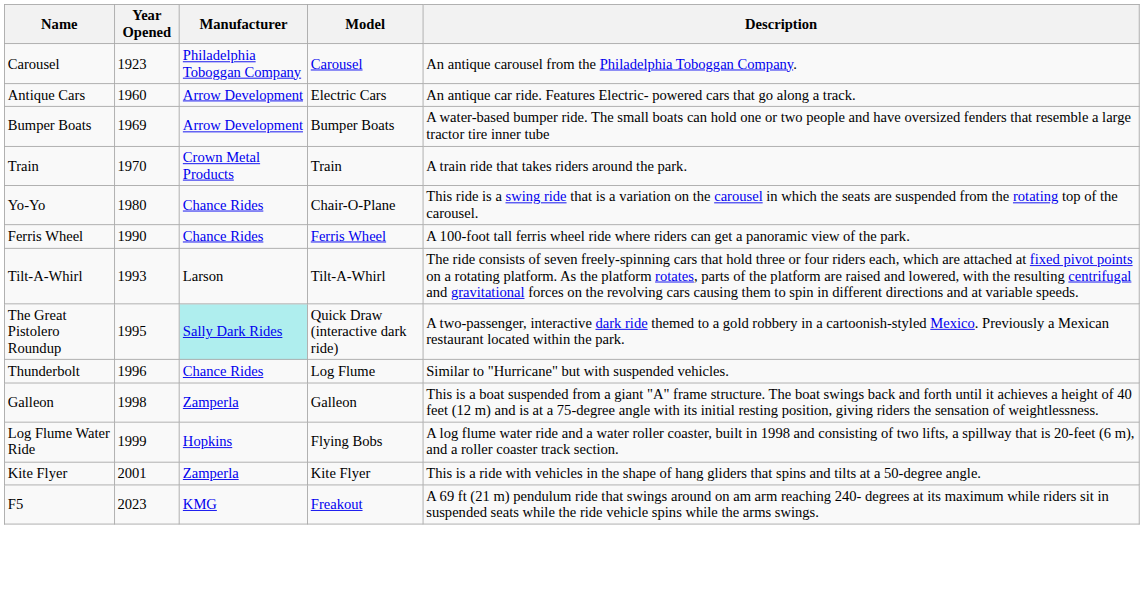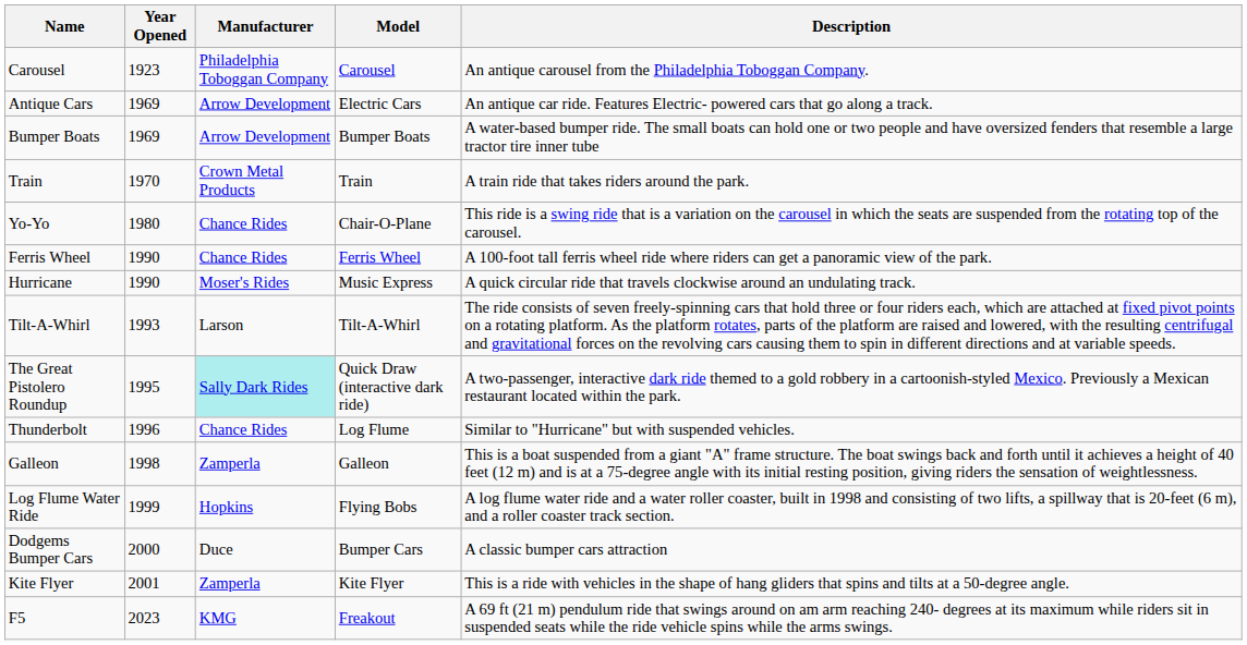 <table class="wikitable sortable">
 <tr>
 <th>Name</th>
 <th>Year Opened</th>
 <th>Manufacturer</th>
 <th>Model</th>
 <th>Description</th>
 </tr>
 <tr>
 <td>Carousel</td>
 <td>1923</td>
 <td><a href='#'>Philadelphia Toboggan Company</a></td>
 <td><a href='#'>Carousel</a></td>
 <td>An antique carousel from the <a href='#'>Philadelphia Toboggan Company</a>.</td>
 </tr>
 <tr>
 <td>Antique Cars</td>
-<td>1960</td>
+<td>1969</td>
 <td><a href='#'>Arrow Development</a></td>
 <td>Electric Cars</td>
 <td>An antique car ride. Features Electric- powered cars that go along a track.</td>
 </tr>
 <tr>
 <td>Bumper Boats</td>
 <td>1969</td>
 <td><a href='#'>Arrow Development</a></td>
 <td>Bumper Boats</td>
 <td>A water-based bumper ride. The small boats can hold one or two people and have oversized fenders that resemble a large tractor tire inner tube</td>
 </tr>
 <tr>
 <td>Train</td>
 <td>1970</td>
 <td><a href='#'>Crown Metal Products</a></td>
 <td>Train</td>
 <td>A train ride that takes riders around the park.</td>
 </tr>
 <tr>
 <td>Yo-Yo</td>
 <td>1980</td>
 <td><a href='#'>Chance Rides</a></td>
 <td>Chair-O-Plane</td>
 <td>This ride is a <a href='#'>swing ride</a> that is a variation on the <a href='#'>carousel</a> in which the seats are suspended from the <a href='#'>rotating</a> top of the carousel.</td>
 </tr>
 <tr>
 <td>Ferris Wheel</td>
 <td>1990</td>
 <td><a href='#'>Chance Rides</a></td>
 <td><a href='#'>Ferris Wheel</a></td>
 <td>A 100-foot tall ferris wheel ride where riders can get a panoramic view of the park.</td>
+</tr>
+<tr>
+<td>Hurricane</td>
+<td>1990</td>
+<td><a href='#'>Moser's Rides</a></td>
+<td>Music Express</td>
+<td>A quick circular ride that travels clockwise around an undulating track.</td>
 </tr>
 <tr>
 <td>Tilt-A-Whirl</td>
 <td>1993</td>
 <td>Larson</td>
 <td>Tilt-A-Whirl</td>
 <td>The ride consists of seven freely-spinning cars that hold three or four riders each, which are attached at <a href='#'>fixed pivot points</a> on a rotating platform. As the platform <a href='#'>rotates</a>, parts of the platform are raised and lowered, with the resulting <a href='#'>centrifugal</a> and <a href='#'>gravitational</a> forces on the revolving cars causing them to spin in different directions and at variable speeds.</td>
 </tr>
 <tr>
 <td>The Great Pistolero Roundup</td>
 <td>1995</td>
 <td style="background: paleturquoise;"><a href='#'>Sally Dark Rides</a></td>
 <td>Quick Draw (interactive dark ride)</td>
 <td>A two-passenger, interactive <a href='#'>dark ride</a> themed to a gold robbery in a cartoonish-styled <a href='#'>Mexico</a>. Previously a Mexican restaurant located within the park.</td>
 </tr>
 <tr>
 <td>Thunderbolt</td>
 <td>1996</td>
 <td><a href='#'>Chance Rides</a></td>
 <td>Log Flume</td>
 <td>Similar to "Hurricane" but with suspended vehicles.</td>
 </tr>
 <tr>
 <td>Galleon</td>
 <td>1998</td>
 <td><a href='#'>Zamperla</a></td>
 <td>Galleon</td>
 <td>This is a boat suspended from a giant "A" frame structure. The boat swings back and forth until it achieves a height of 40 feet (12 m) and is at a 75-degree angle with its initial resting position, giving riders the sensation of weightlessness.</td>
 </tr>
 <tr>
 <td>Log Flume Water Ride</td>
 <td>1999</td>
 <td><a href='#'>Hopkins</a></td>
 <td>Flying Bobs</td>
 <td>A log flume water ride and a water roller coaster, built in 1998 and consisting of two lifts, a spillway that is 20-feet (6 m), and a roller coaster track section.</td>
 </tr>
 <tr>
+<td>Dodgems Bumper Cars</td>
+<td>2000</td>
+<td>Duce</td>
+<td>Bumper Cars</td>
+<td>A classic bumper cars attraction</td>
+</tr>
+<tr>
 <td>Kite Flyer</td>
 <td>2001</td>
 <td><a href='#'>Zamperla</a></td>
 <td>Kite Flyer</td>
 <td>This is a ride with vehicles in the shape of hang gliders that spins and tilts at a 50-degree angle.</td>
 </tr>
 <tr>
 <td>F5</td>
 <td>2023</td>
 <td><a href='#'>KMG</a></td>
 <td><a href='#'>Freakout</a></td>
 <td>A 69 ft (21 m) pendulum ride that swings around on am arm reaching 240- degrees at its maximum while riders sit in suspended seats while the ride vehicle spins while the arms swings.</td>
 </tr>
 </table>
